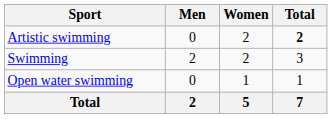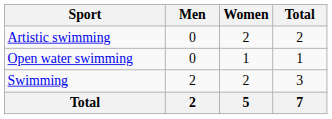 <table class="wikitable sortable" style="text-align:center;">
 <tr>
 <th width=180>Sport</th>
 <th width=55>Men</th>
 <th width=55>Women</th>
 <th width=55>Total</th>
 </tr>
 <tr>
 <td align=left><a href='#'>Artistic swimming</a></td>
 <td>0</td>
 <td>2</td>
-<td><strong>2</strong></td>
+<td>2</td>
+</tr>
+<tr>
+<td align=left><a href='#'>Open water swimming</a></td>
+<td>0</td>
+<td>1</td>
+<td>1</td>
 </tr>
 <tr>
 <td align=left><a href='#'>Swimming</a></td>
 <td>2</td>
 <td>2</td>
 <td>3</td>
 </tr>
 <tr>
-<td align=left><a href='#'>Open water swimming</a></td>
-<td>0</td>
-<td>1</td>
-<td>1</td>
-</tr>
-<tr>
 <th>Total</th>
 <th>2</th>
 <th>5</th>
 <th>7</th>
 </tr>
 </table>
